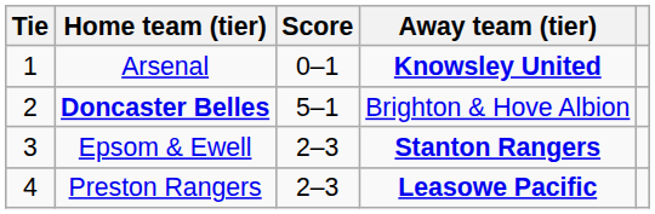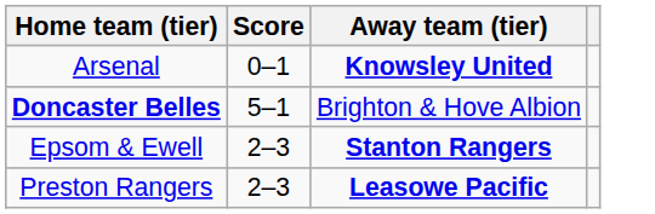 <table class="wikitable" style="text-align:center; font-size:85%">
 <tr>
-<th>Tie</th>
 <th>Home team (tier)</th>
 <th>Score</th>
 <th>Away team (tier)</th>
 <th></th>
 </tr>
 <tr>
-<td align="center">1</td>
 <td><a href='#'>Arsenal</a></td>
 <td align="center">0–1</td>
 <td><strong><a href='#'>Knowsley United</a></strong></td>
 <td></td>
 </tr>
 <tr>
-<td align="center">2</td>
 <td><strong><a href='#'>Doncaster Belles</a></strong></td>
 <td align="center">5–1</td>
 <td><a href='#'>Brighton & Hove Albion</a></td>
 <td></td>
 </tr>
 <tr>
-<td align="center">3</td>
 <td><a href='#'>Epsom & Ewell</a></td>
 <td align="center">2–3 </td>
 <td><strong><a href='#'>Stanton Rangers</a></strong></td>
 <td></td>
 </tr>
 <tr>
-<td align="center">4</td>
 <td><a href='#'>Preston Rangers</a></td>
 <td align="center">2–3 </td>
 <td><strong><a href='#'>Leasowe Pacific</a></strong></td>
 <td></td>
 </tr>
 </table>
